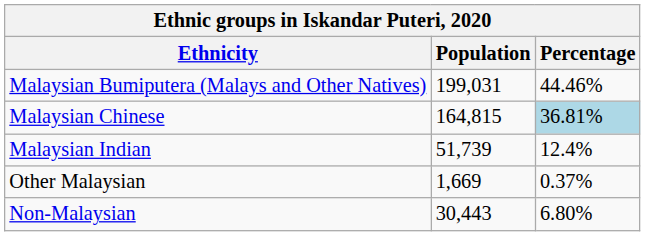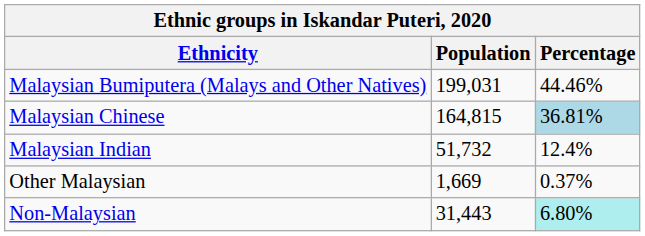 <table class="wikitable">
 <tr>
 <th style="text-align:center;" colspan=3>Ethnic groups in Iskandar Puteri, 2020</th>
 </tr>
 <tr>
 <th><a href='#'>Ethnicity</a></th>
 <th>Population</th>
 <th>Percentage</th>
 </tr>
 <tr>
 <td><a href='#'>Malaysian Bumiputera (Malays and Other Natives)</a></td>
 <td>199,031</td>
 <td>44.46%</td>
 </tr>
 <tr>
 <td><a href='#'>Malaysian Chinese</a></td>
 <td>164,815</td>
 <td style="background: lightblue;">36.81%</td>
 </tr>
 <tr>
 <td><a href='#'>Malaysian Indian</a></td>
-<td>51,739</td>
+<td>51,732</td>
 <td>12.4%</td>
 </tr>
 <tr>
 <td>Other Malaysian</td>
 <td>1,669</td>
 <td>0.37%</td>
 </tr>
 <tr>
 <td><a href='#'>Non-Malaysian</a></td>
-<td>30,443</td>
-<td>6.80%</td>
+<td>31,443</td>
+<td style="background: paleturquoise;">6.80%</td>
 </tr>
 </table>
